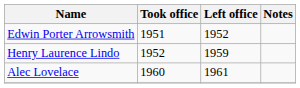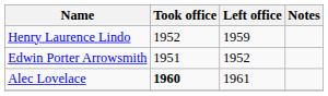 <table class="wikitable">
 <tr>
 <th>Name</th>
 <th>Took office</th>
 <th>Left office</th>
 <th>Notes</th>
 </tr>
 <tr>
+<td><a href='#'>Henry Laurence Lindo</a></td>
+<td>1952</td>
+<td>1959</td>
+<td></td>
+</tr>
+<tr>
 <td><a href='#'>Edwin Porter Arrowsmith</a></td>
 <td>1951</td>
 <td>1952</td>
 <td></td>
 </tr>
 <tr>
-<td><a href='#'>Henry Laurence Lindo</a></td>
-<td>1952</td>
-<td>1959</td>
-<td></td>
-</tr>
-<tr>
 <td><a href='#'>Alec Lovelace</a></td>
-<td>1960</td>
+<td><strong>1960</strong></td>
 <td>1961</td>
 <td></td>
 </tr>
 <tr>
 </tr>
 </table>
